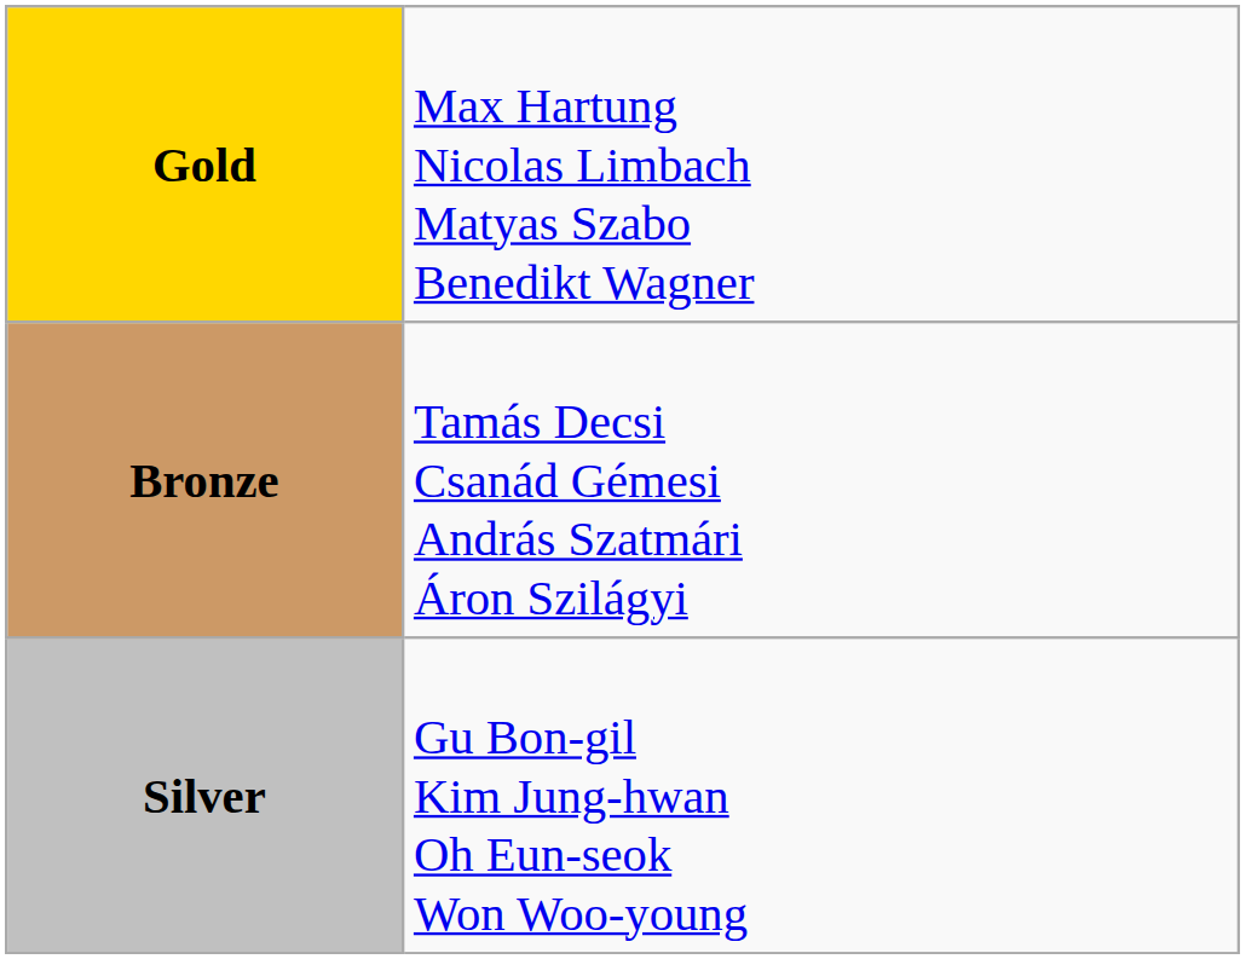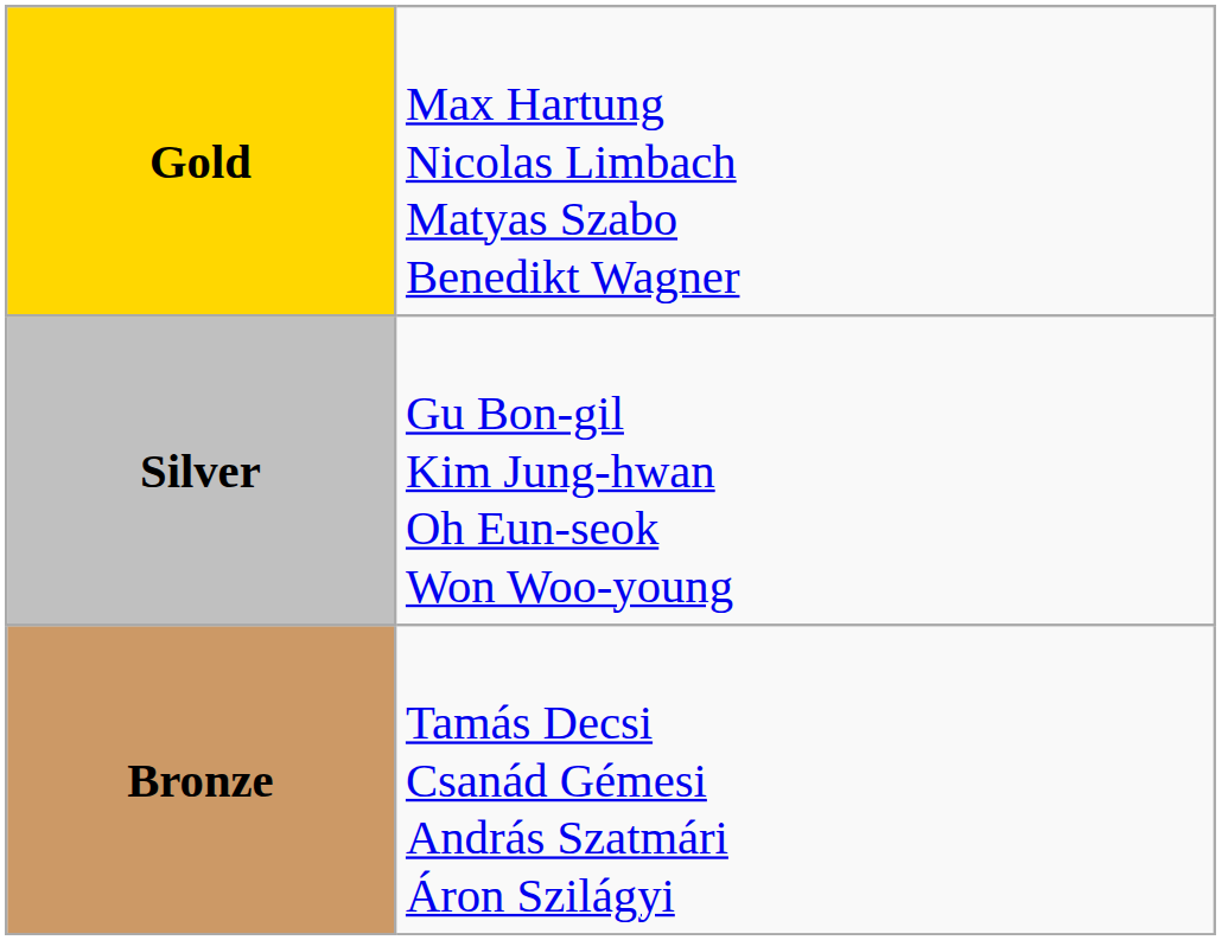 <table class="wikitable" style="text-align:center; font-size:110%;" width="35%">
 <tr>
 <td bgcolor="gold"><strong>Gold</strong></td>
 <td align=left><br><a href='#'>Max Hartung</a><br><a href='#'>Nicolas Limbach</a><br><a href='#'>Matyas Szabo</a><br><a href='#'>Benedikt Wagner</a></td>
 </tr>
 <tr>
+<td bgcolor="silver"><strong>Silver</strong></td>
+<td align=left><br><a href='#'>Gu Bon-gil</a><br><a href='#'>Kim Jung-hwan</a><br><a href='#'>Oh Eun-seok</a><br><a href='#'>Won Woo-young</a></td>
+</tr>
+<tr>
 <td bgcolor="#cc9966"><strong>Bronze</strong></td>
 <td align=left><br><a href='#'>Tamás Decsi</a><br><a href='#'>Csanád Gémesi</a><br><a href='#'>András Szatmári</a><br><a href='#'>Áron Szilágyi</a></td>
 </tr>
-<tr>
-<td bgcolor="silver"><strong>Silver</strong></td>
-<td align=left><br><a href='#'>Gu Bon-gil</a><br><a href='#'>Kim Jung-hwan</a><br><a href='#'>Oh Eun-seok</a><br><a href='#'>Won Woo-young</a></td>
-</tr>
 </table>
